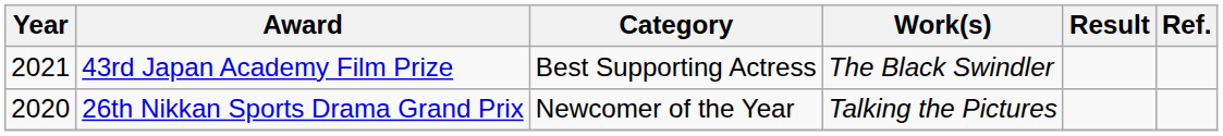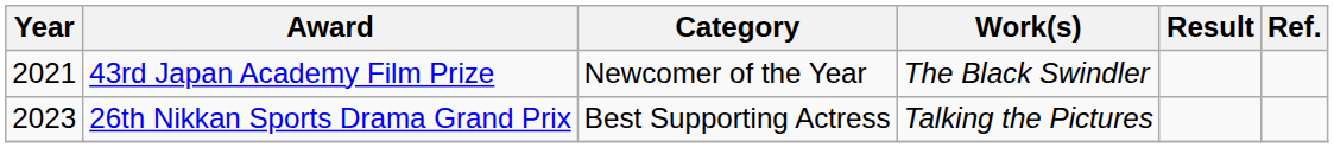 <table class="wikitable">
 <tr>
 <th>Year</th>
 <th>Award</th>
 <th>Category</th>
 <th>Work(s)</th>
 <th>Result</th>
 <th>Ref.</th>
 </tr>
 <tr>
 <td>2021</td>
 <td><a href='#'>43rd Japan Academy Film Prize</a></td>
-<td>Best Supporting Actress</td>
+<td>Newcomer of the Year</td>
 <td><em>The Black Swindler</em></td>
 <td></td>
 <td></td>
 </tr>
 <tr>
-<td>2020</td>
+<td>2023</td>
 <td><a href='#'>26th Nikkan Sports Drama Grand Prix</a></td>
-<td>Newcomer of the Year</td>
+<td>Best Supporting Actress</td>
 <td><em>Talking the Pictures</em></td>
 <td></td>
 <td></td>
 </tr>
 <tr>
 </tr>
 </table>
